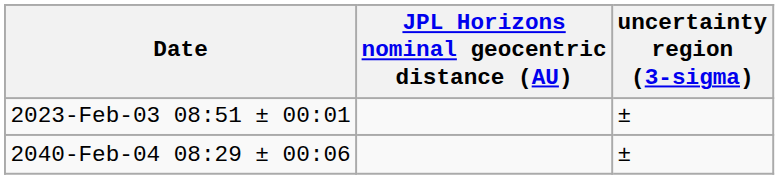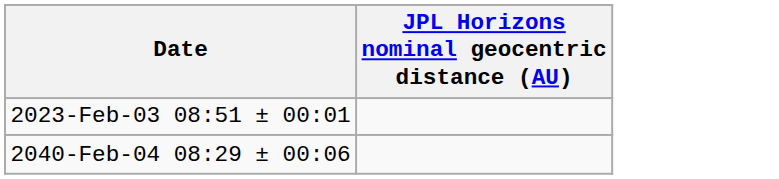 <table class="wikitable" style="font-size: 0.9em;">
 <tr>
 <th>Date</th>
 <th><a href='#'>JPL Horizons</a><br><a href='#'>nominal</a> geocentric<br>distance (<a href='#'>AU</a>)</th>
-<th>uncertainty<br>region<br>(<a href='#'>3-sigma</a>)</th>
 </tr>
 <tr>
 <td>2023-Feb-03 08:51 ± 00:01</td>
 <td></td>
-<td>±</td>
 </tr>
 <tr>
 <td>2040-Feb-04 08:29 ± 00:06</td>
 <td></td>
-<td>±</td>
 </tr>
 </table>
